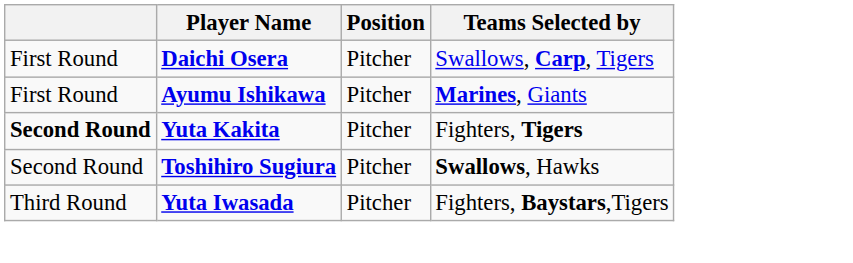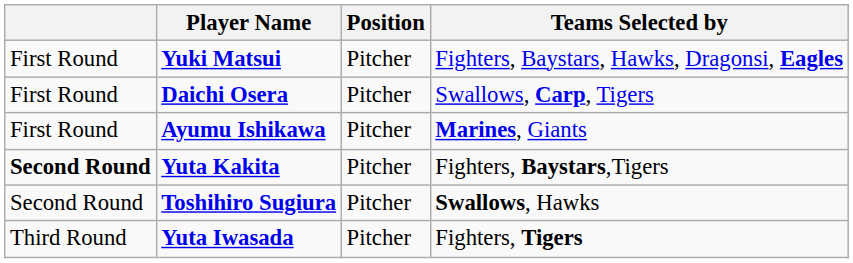 <table class="wikitable">
 <tr>
 <th></th>
 <th>Player Name</th>
 <th>Position</th>
 <th>Teams Selected by</th>
+</tr>
+<tr>
+<td>First Round</td>
+<td><strong><a href='#'>Yuki Matsui</a></strong></td>
+<td>Pitcher</td>
+<td><a href='#'>Fighters</a>, <a href='#'>Baystars</a>, <a href='#'>Hawks</a>, <a href='#'>Dragonsi</a>, <strong><a href='#'>Eagles</a></strong></td>
 </tr>
 <tr>
 <td>First Round</td>
 <td><strong><a href='#'>Daichi Osera</a></strong></td>
 <td>Pitcher</td>
 <td><a href='#'>Swallows</a>, <strong><a href='#'>Carp</a></strong>,  <a href='#'>Tigers</a></td>
 </tr>
 <tr>
 <td>First Round</td>
 <td><strong><a href='#'>Ayumu Ishikawa</a></strong></td>
 <td>Pitcher</td>
 <td><strong><a href='#'>Marines</a></strong>, <a href='#'>Giants</a></td>
 </tr>
 <tr>
 <td><strong>Second Round</strong></td>
 <td><strong><a href='#'>Yuta Kakita</a></strong></td>
 <td>Pitcher</td>
-<td>Fighters, <strong>Tigers</strong></td>
+<td>Fighters, <strong>Baystars</strong>,Tigers</td>
 </tr>
 <tr>
 <td>Second Round</td>
 <td><strong><a href='#'>Toshihiro Sugiura</a></strong></td>
 <td>Pitcher</td>
 <td><strong>Swallows</strong>, Hawks</td>
 </tr>
 <tr>
 <td>Third Round</td>
 <td><strong><a href='#'>Yuta Iwasada</a></strong></td>
 <td>Pitcher</td>
-<td>Fighters, <strong>Baystars</strong>,Tigers</td>
+<td>Fighters, <strong>Tigers</strong></td>
 </tr>
 </table>
